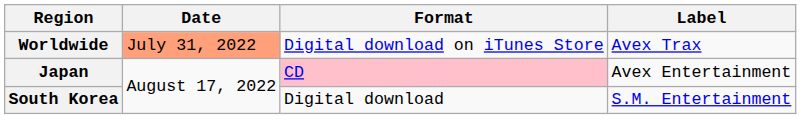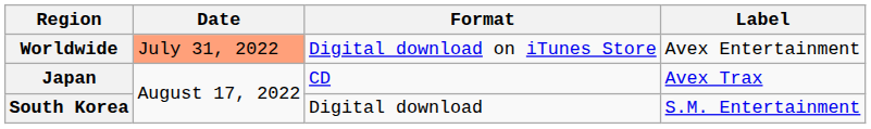 <table class="wikitable plainrowheaders">
 <tr>
 <th scope="col">Region</th>
 <th scope="col">Date</th>
 <th scope="col">Format</th>
 <th scope="col">Label</th>
 </tr>
 <tr>
 <th scope="row">Worldwide</th>
 <td style="background: lightsalmon;">July 31, 2022</td>
 <td><a href='#'>Digital download</a> on <a href='#'>iTunes Store</a></td>
-<td><a href='#'>Avex Trax</a></td>
+<td>Avex Entertainment</td>
 </tr>
 <tr>
 <th scope="row">Japan</th>
 <td rowspan="2">August 17, 2022</td>
-<td style="background: pink;"><a href='#'>CD</a></td>
-<td>Avex Entertainment</td>
+<td><a href='#'>CD</a></td>
+<td><a href='#'>Avex Trax</a></td>
 </tr>
 <tr>
 <th scope="row">South Korea</th>
 <td>Digital download</td>
 <td><a href='#'>S.M. Entertainment</a></td>
 </tr>
 </table>
